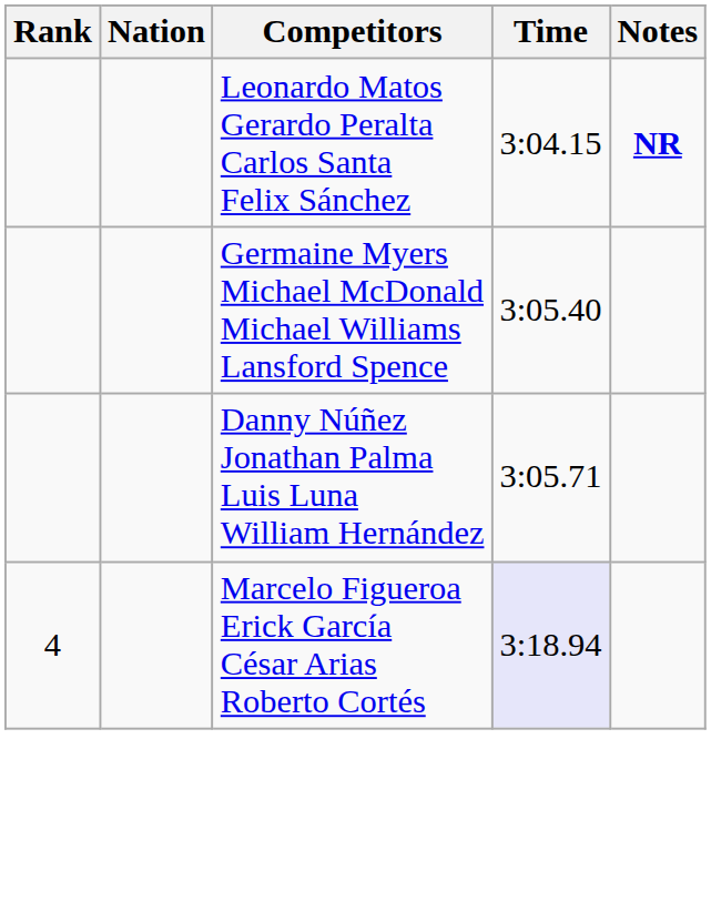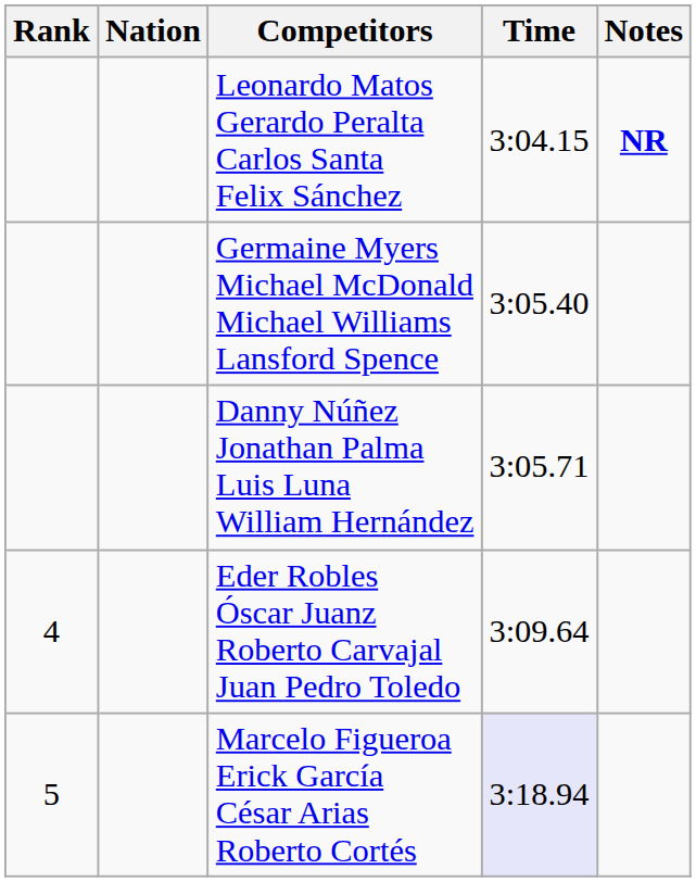 <table class="wikitable sortable" style="text-align:center">
 <tr>
 <th>Rank</th>
 <th>Nation</th>
 <th>Competitors</th>
 <th>Time</th>
 <th>Notes</th>
 </tr>
 <tr>
 <td></td>
 <td align=left></td>
 <td align=left><a href='#'>Leonardo Matos</a><br><a href='#'>Gerardo Peralta</a><br><a href='#'>Carlos Santa</a><br><a href='#'>Felix Sánchez</a><br></td>
 <td>3:04.15</td>
 <td><strong><a href='#'>NR</a></strong></td>
 </tr>
 <tr>
 <td></td>
 <td align=left></td>
 <td align=left><a href='#'>Germaine Myers</a><br><a href='#'>Michael McDonald</a><br><a href='#'>Michael Williams</a><br><a href='#'>Lansford Spence</a><br></td>
 <td>3:05.40</td>
 <td></td>
 </tr>
 <tr>
 <td></td>
 <td align=left></td>
 <td align=left><a href='#'>Danny Núñez</a><br><a href='#'>Jonathan Palma</a><br><a href='#'>Luis Luna</a><br><a href='#'>William Hernández</a><br></td>
 <td>3:05.71</td>
 <td></td>
 </tr>
 <tr>
 <td>4</td>
 <td align=left></td>
+<td align=left><a href='#'>Eder Robles</a><br><a href='#'>Óscar Juanz</a><br><a href='#'>Roberto Carvajal</a><br><a href='#'>Juan Pedro Toledo</a><br></td>
+<td>3:09.64</td>
+<td></td>
+</tr>
+<tr>
+<td>5</td>
+<td align=left></td>
 <td align=left><a href='#'>Marcelo Figueroa</a><br><a href='#'>Erick García</a><br><a href='#'>César Arias</a><br><a href='#'>Roberto Cortés</a><br></td>
 <td style="background: lavender;">3:18.94</td>
 <td></td>
 </tr>
 </table>
